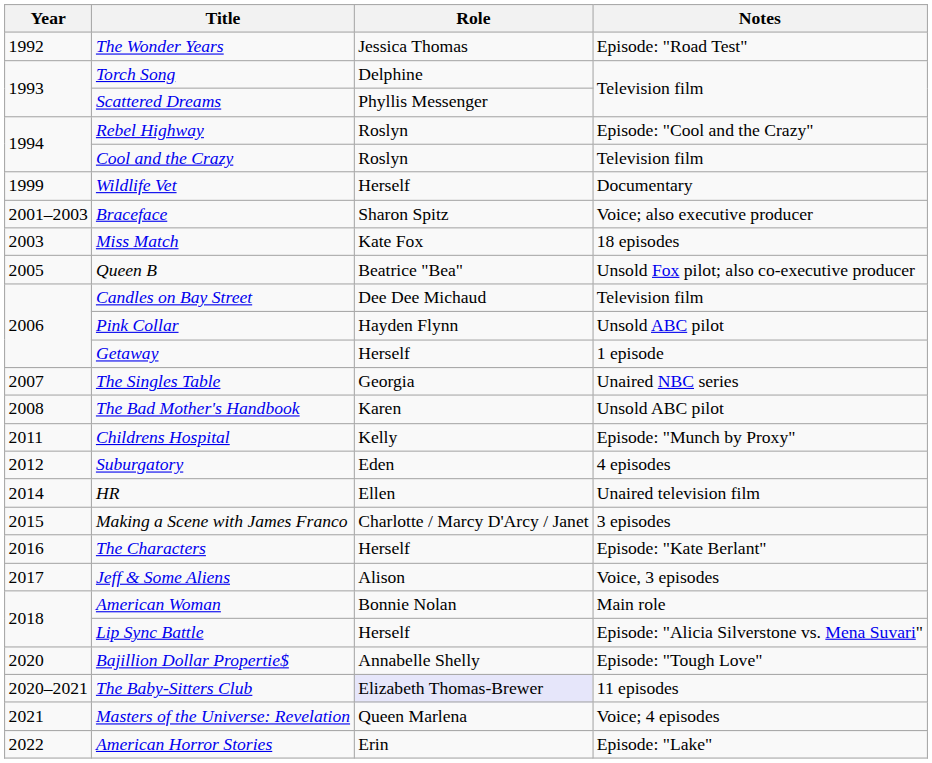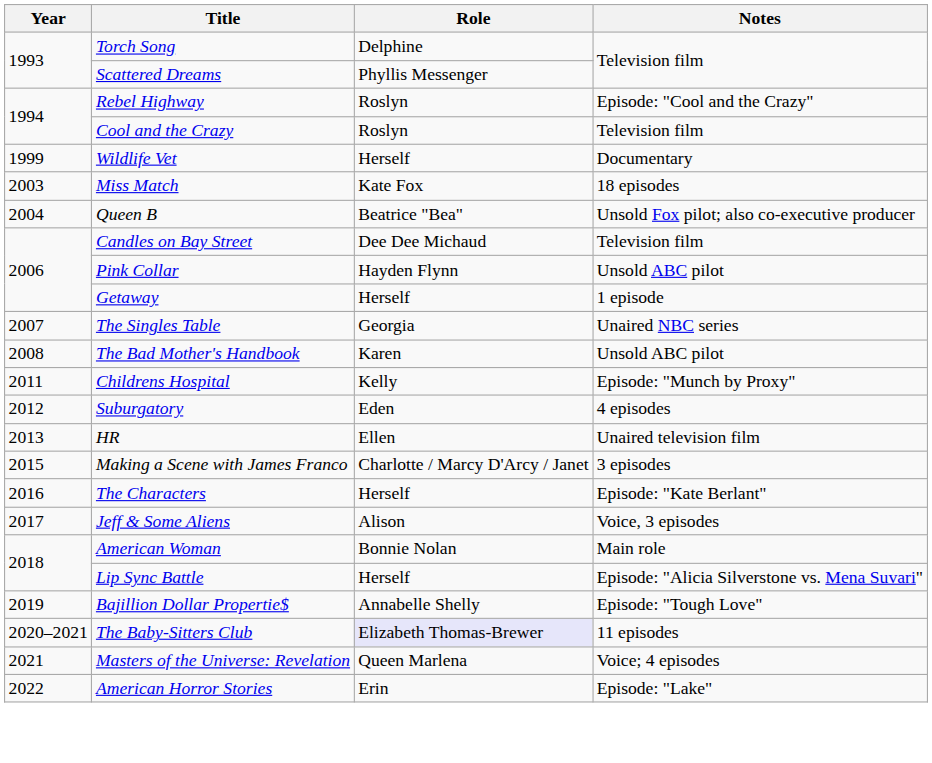 <table class="wikitable sortable">
 <tr>
 <th>Year</th>
 <th>Title</th>
 <th>Role</th>
 <th class="unsortable">Notes</th>
-</tr>
-<tr>
-<td>1992</td>
-<td><em><a href='#'>The Wonder Years</a></em></td>
-<td>Jessica Thomas</td>
-<td>Episode: "Road Test"</td>
 </tr>
 <tr>
 <td rowspan="2">1993</td>
 <td><em><a href='#'>Torch Song</a></em></td>
 <td>Delphine</td>
 <td rowspan="2">Television film</td>
 </tr>
 <tr>
 <td><em><a href='#'>Scattered Dreams</a></em></td>
 <td>Phyllis Messenger</td>
 </tr>
 <tr>
 <td rowspan="2">1994</td>
 <td><em><a href='#'>Rebel Highway</a></em></td>
 <td>Roslyn</td>
 <td>Episode: "Cool and the Crazy"</td>
 </tr>
 <tr>
 <td><em><a href='#'>Cool and the Crazy</a></em></td>
 <td>Roslyn</td>
 <td>Television film</td>
 </tr>
 <tr>
 <td>1999</td>
 <td><em><a href='#'>Wildlife Vet</a></em></td>
 <td>Herself</td>
 <td>Documentary</td>
 </tr>
 <tr>
-<td>2001–2003</td>
-<td><em><a href='#'>Braceface</a></em></td>
-<td>Sharon Spitz</td>
-<td>Voice; also executive producer</td>
-</tr>
-<tr>
 <td>2003</td>
 <td><em><a href='#'>Miss Match</a></em></td>
 <td>Kate Fox</td>
 <td>18 episodes</td>
 </tr>
 <tr>
-<td>2005</td>
+<td>2004</td>
 <td><em>Queen B</em></td>
 <td>Beatrice "Bea"</td>
 <td>Unsold <a href='#'>Fox</a> pilot; also co-executive producer</td>
 </tr>
 <tr>
 <td rowspan="3">2006</td>
 <td><em><a href='#'>Candles on Bay Street</a></em></td>
 <td>Dee Dee Michaud</td>
 <td>Television film</td>
 </tr>
 <tr>
 <td><em><a href='#'>Pink Collar</a></em></td>
 <td>Hayden Flynn</td>
 <td>Unsold <a href='#'>ABC</a> pilot</td>
 </tr>
 <tr>
 <td><em><a href='#'>Getaway</a></em></td>
 <td>Herself</td>
 <td>1 episode</td>
 </tr>
 <tr>
 <td>2007</td>
 <td><em><a href='#'>The Singles Table</a></em></td>
 <td>Georgia</td>
 <td>Unaired <a href='#'>NBC</a> series</td>
 </tr>
 <tr>
 <td>2008</td>
 <td><em><a href='#'>The Bad Mother's Handbook</a></em></td>
 <td>Karen</td>
 <td>Unsold ABC pilot</td>
 </tr>
 <tr>
 <td>2011</td>
 <td><em><a href='#'>Childrens Hospital</a></em></td>
 <td>Kelly</td>
 <td>Episode: "Munch by Proxy"</td>
 </tr>
 <tr>
 <td>2012</td>
 <td><em><a href='#'>Suburgatory</a></em></td>
 <td>Eden</td>
 <td>4 episodes</td>
 </tr>
 <tr>
-<td>2014</td>
+<td>2013</td>
 <td><em>HR</em></td>
 <td>Ellen</td>
 <td>Unaired television film</td>
 </tr>
 <tr>
 <td>2015</td>
 <td><em>Making a Scene with James Franco</em></td>
 <td>Charlotte / Marcy D'Arcy / Janet</td>
 <td>3 episodes</td>
 </tr>
 <tr>
 <td>2016</td>
 <td><em><a href='#'>The Characters</a></em></td>
 <td>Herself</td>
 <td>Episode: "Kate Berlant"</td>
 </tr>
 <tr>
 <td>2017</td>
 <td><em><a href='#'>Jeff & Some Aliens</a></em></td>
 <td>Alison</td>
 <td>Voice, 3 episodes</td>
 </tr>
 <tr>
 <td rowspan="2">2018</td>
 <td><em><a href='#'>American Woman</a></em></td>
 <td>Bonnie Nolan</td>
 <td>Main role</td>
 </tr>
 <tr>
 <td><em><a href='#'>Lip Sync Battle</a></em></td>
 <td>Herself</td>
 <td>Episode: "Alicia Silverstone vs. <a href='#'>Mena Suvari</a>"</td>
 </tr>
 <tr>
-<td>2020</td>
+<td>2019</td>
 <td><em><a href='#'>Bajillion Dollar Propertie$</a></em></td>
 <td>Annabelle Shelly</td>
 <td>Episode: "Tough Love"</td>
 </tr>
 <tr>
 <td>2020–2021</td>
 <td><em><a href='#'>The Baby-Sitters Club</a></em></td>
 <td style="background: lavender;">Elizabeth Thomas-Brewer</td>
 <td>11 episodes</td>
 </tr>
 <tr>
 <td>2021</td>
 <td><em><a href='#'>Masters of the Universe: Revelation</a></em></td>
 <td>Queen Marlena</td>
 <td>Voice; 4 episodes</td>
 </tr>
 <tr>
 <td>2022</td>
 <td><em><a href='#'>American Horror Stories</a></em></td>
 <td>Erin</td>
 <td>Episode: "Lake"</td>
 </tr>
 </table>
